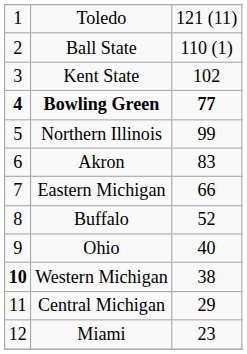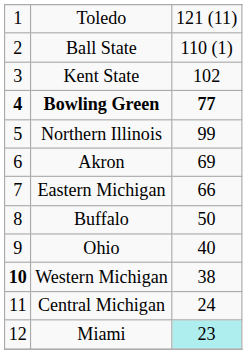 <table class="wikitable" border="1">
 <tr align=center>
 </tr>
 <tr align="center">
 <td>1</td>
 <td>Toledo</td>
 <td>121 (11)</td>
 </tr>
 <tr align="center">
 <td>2</td>
 <td>Ball State</td>
 <td>110 (1)</td>
 </tr>
 <tr align="center">
 <td>3</td>
 <td>Kent State</td>
 <td>102</td>
 </tr>
 <tr align="center">
 <td><strong>4</strong></td>
 <td><strong>Bowling Green</strong></td>
 <td><strong>77</strong></td>
 </tr>
 <tr align="center">
 <td>5</td>
 <td>Northern Illinois</td>
 <td>99</td>
 </tr>
 <tr align="center">
 <td>6</td>
 <td>Akron</td>
-<td>83</td>
+<td>69</td>
 </tr>
 <tr align="center">
 <td>7</td>
 <td>Eastern Michigan</td>
 <td>66</td>
 </tr>
 <tr align="center">
 <td>8</td>
 <td>Buffalo</td>
-<td>52</td>
+<td>50</td>
 </tr>
 <tr align="center">
 <td>9</td>
 <td>Ohio</td>
 <td>40</td>
 </tr>
 <tr align="center">
 <td><strong>10</strong></td>
 <td>Western Michigan</td>
 <td>38</td>
 </tr>
 <tr align="center">
 <td>11</td>
 <td>Central Michigan</td>
-<td>29</td>
+<td>24</td>
 </tr>
 <tr align="center">
 <td>12</td>
 <td>Miami</td>
-<td>23</td>
+<td style="background: paleturquoise;">23</td>
 </tr>
 <tr align="center">
 </tr>
 </table>
